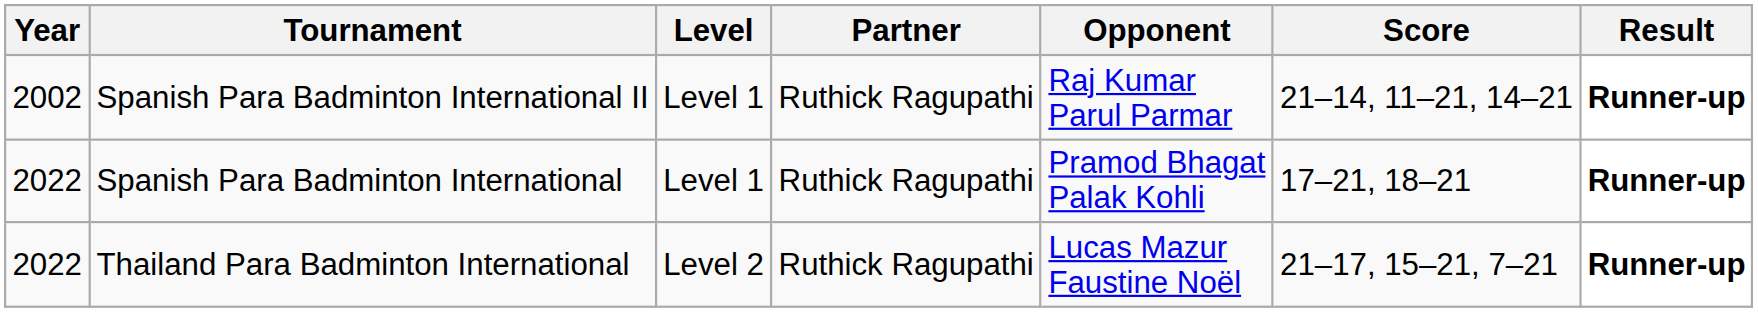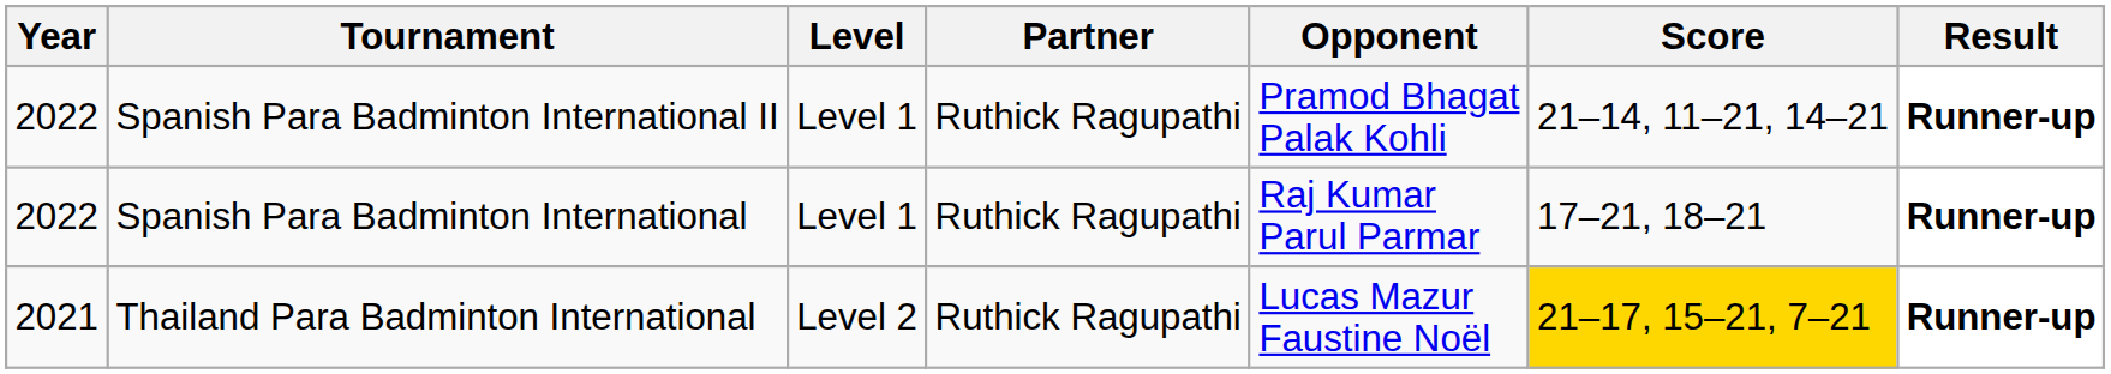 <table class="sortable wikitable" style="font-size: 90%;">
 <tr>
 <th>Year</th>
 <th>Tournament</th>
 <th>Level</th>
 <th>Partner</th>
 <th>Opponent</th>
 <th>Score</th>
 <th>Result</th>
 </tr>
 <tr>
-<td align="center">2002</td>
+<td align="center">2022</td>
 <td align="left">Spanish Para Badminton International II</td>
 <td align="left">Level 1</td>
 <td> Ruthick Ragupathi</td>
-<td align="left"> <a href='#'>Raj Kumar</a><br> <a href='#'>Parul Parmar</a></td>
+<td align="left"> <a href='#'>Pramod Bhagat</a><br> <a href='#'>Palak Kohli</a></td>
 <td align="left">21–14, 11–21, 14–21</td>
 <td style="text-align:left; background:white"> <strong>Runner-up</strong></td>
 </tr>
 <tr>
 <td align="center">2022</td>
 <td align="left">Spanish Para Badminton International</td>
 <td align="left">Level 1</td>
 <td> Ruthick Ragupathi</td>
-<td align="left"> <a href='#'>Pramod Bhagat</a><br> <a href='#'>Palak Kohli</a></td>
+<td align="left"> <a href='#'>Raj Kumar</a><br> <a href='#'>Parul Parmar</a></td>
 <td align="left">17–21, 18–21</td>
 <td style="text-align:left; background:white"> <strong>Runner-up</strong></td>
 </tr>
 <tr>
-<td align="center">2022</td>
+<td align="center">2021</td>
 <td align="left">Thailand Para Badminton International</td>
 <td align="left">Level 2</td>
 <td> Ruthick Ragupathi</td>
 <td align="left"> <a href='#'>Lucas Mazur</a><br> <a href='#'>Faustine Noël</a></td>
-<td align="left">21–17, 15–21, 7–21</td>
+<td align="left" style="background: gold;">21–17, 15–21, 7–21</td>
 <td style="text-align:left; background:white"> <strong>Runner-up</strong></td>
 </tr>
 </table>
